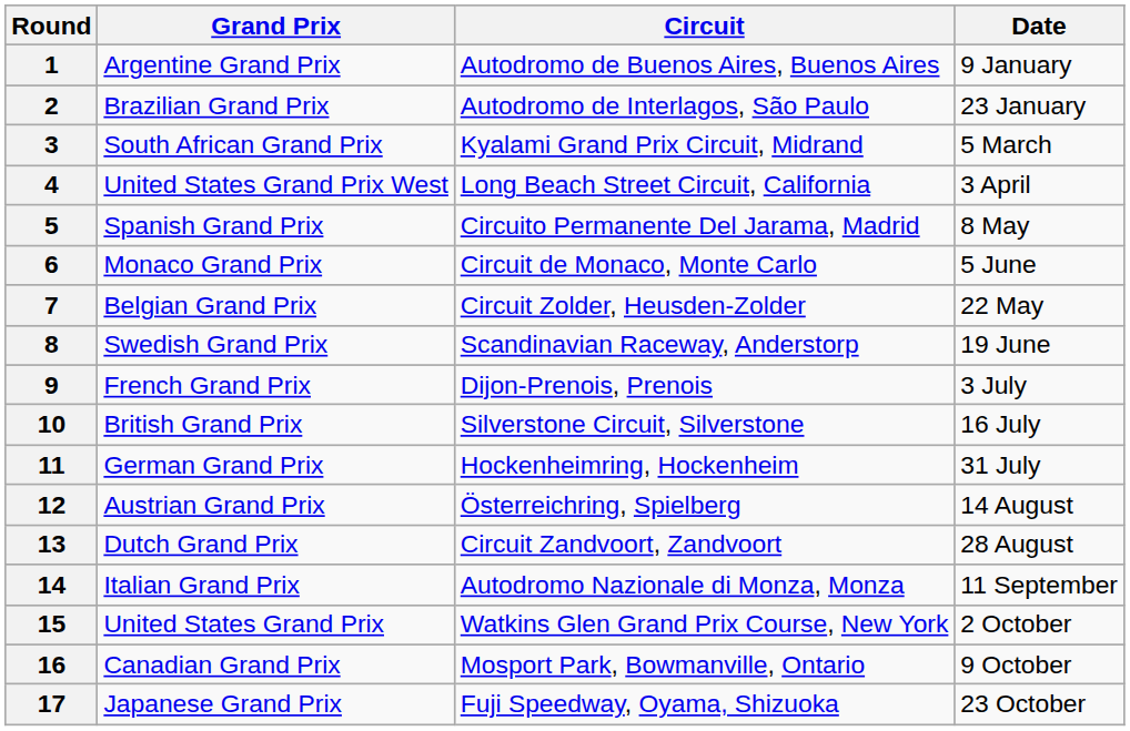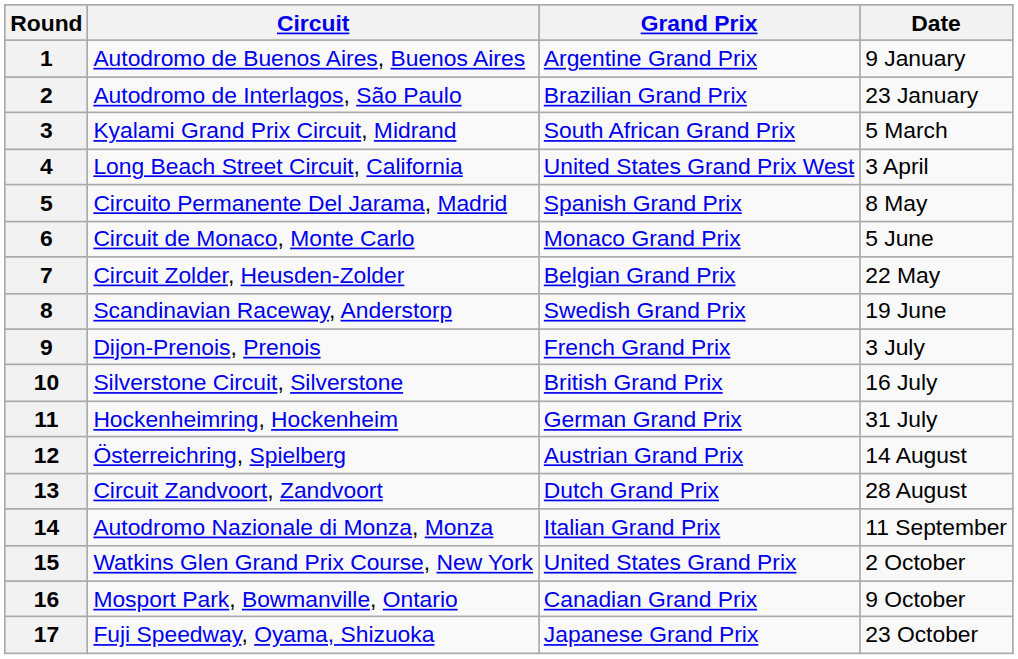 <table class="wikitable" style="font-size: 85%;">
 <tr>
 <th>Round</th>
+<th><a href='#'>Circuit</a></th>
 <th><a href='#'>Grand Prix</a></th>
-<th><a href='#'>Circuit</a></th>
 <th>Date</th>
 </tr>
 <tr>
 <th>1</th>
+<td> <a href='#'>Autodromo de Buenos Aires</a>, <a href='#'>Buenos Aires</a></td>
 <td><a href='#'>Argentine Grand Prix</a></td>
-<td> <a href='#'>Autodromo de Buenos Aires</a>, <a href='#'>Buenos Aires</a></td>
 <td>9 January</td>
 </tr>
 <tr>
 <th>2</th>
+<td> <a href='#'>Autodromo de Interlagos</a>, <a href='#'>São Paulo</a></td>
 <td><a href='#'>Brazilian Grand Prix</a></td>
-<td> <a href='#'>Autodromo de Interlagos</a>, <a href='#'>São Paulo</a></td>
 <td>23 January</td>
 </tr>
 <tr>
 <th>3</th>
+<td> <a href='#'>Kyalami Grand Prix Circuit</a>, <a href='#'>Midrand</a></td>
 <td><a href='#'>South African Grand Prix</a></td>
-<td> <a href='#'>Kyalami Grand Prix Circuit</a>, <a href='#'>Midrand</a></td>
 <td>5 March</td>
 </tr>
 <tr>
 <th>4</th>
+<td> <a href='#'>Long Beach Street Circuit</a>, <a href='#'>California</a></td>
 <td><a href='#'>United States Grand Prix West</a></td>
-<td> <a href='#'>Long Beach Street Circuit</a>, <a href='#'>California</a></td>
 <td>3 April</td>
 </tr>
 <tr>
 <th>5</th>
+<td> <a href='#'>Circuito Permanente Del Jarama</a>, <a href='#'>Madrid</a></td>
 <td><a href='#'>Spanish Grand Prix</a></td>
-<td> <a href='#'>Circuito Permanente Del Jarama</a>, <a href='#'>Madrid</a></td>
 <td>8 May</td>
 </tr>
 <tr>
 <th>6</th>
+<td> <a href='#'>Circuit de Monaco</a>, <a href='#'>Monte Carlo</a></td>
 <td><a href='#'>Monaco Grand Prix</a></td>
-<td> <a href='#'>Circuit de Monaco</a>, <a href='#'>Monte Carlo</a></td>
 <td>5 June</td>
 </tr>
 <tr>
 <th>7</th>
+<td> <a href='#'>Circuit Zolder</a>, <a href='#'>Heusden-Zolder</a></td>
 <td><a href='#'>Belgian Grand Prix</a></td>
-<td> <a href='#'>Circuit Zolder</a>, <a href='#'>Heusden-Zolder</a></td>
 <td>22 May</td>
 </tr>
 <tr>
 <th>8</th>
+<td> <a href='#'>Scandinavian Raceway</a>, <a href='#'>Anderstorp</a></td>
 <td><a href='#'>Swedish Grand Prix</a></td>
-<td> <a href='#'>Scandinavian Raceway</a>, <a href='#'>Anderstorp</a></td>
 <td>19 June</td>
 </tr>
 <tr>
 <th>9</th>
+<td> <a href='#'>Dijon-Prenois</a>, <a href='#'>Prenois</a></td>
 <td><a href='#'>French Grand Prix</a></td>
-<td> <a href='#'>Dijon-Prenois</a>, <a href='#'>Prenois</a></td>
 <td>3 July</td>
 </tr>
 <tr>
 <th>10</th>
+<td> <a href='#'>Silverstone Circuit</a>, <a href='#'>Silverstone</a></td>
 <td><a href='#'>British Grand Prix</a></td>
-<td> <a href='#'>Silverstone Circuit</a>, <a href='#'>Silverstone</a></td>
 <td>16 July</td>
 </tr>
 <tr>
 <th>11</th>
+<td> <a href='#'>Hockenheimring</a>, <a href='#'>Hockenheim</a></td>
 <td><a href='#'>German Grand Prix</a></td>
-<td> <a href='#'>Hockenheimring</a>, <a href='#'>Hockenheim</a></td>
 <td>31 July</td>
 </tr>
 <tr>
 <th>12</th>
+<td> <a href='#'>Österreichring</a>, <a href='#'>Spielberg</a></td>
 <td><a href='#'>Austrian Grand Prix</a></td>
-<td> <a href='#'>Österreichring</a>, <a href='#'>Spielberg</a></td>
 <td>14 August</td>
 </tr>
 <tr>
 <th>13</th>
+<td> <a href='#'>Circuit Zandvoort</a>, <a href='#'>Zandvoort</a></td>
 <td><a href='#'>Dutch Grand Prix</a></td>
-<td> <a href='#'>Circuit Zandvoort</a>, <a href='#'>Zandvoort</a></td>
 <td>28 August</td>
 </tr>
 <tr>
 <th>14</th>
+<td> <a href='#'>Autodromo Nazionale di Monza</a>, <a href='#'>Monza</a></td>
 <td><a href='#'>Italian Grand Prix</a></td>
-<td> <a href='#'>Autodromo Nazionale di Monza</a>, <a href='#'>Monza</a></td>
 <td>11 September</td>
 </tr>
 <tr>
 <th>15</th>
+<td> <a href='#'>Watkins Glen Grand Prix Course</a>, <a href='#'>New York</a></td>
 <td><a href='#'>United States Grand Prix</a></td>
-<td> <a href='#'>Watkins Glen Grand Prix Course</a>, <a href='#'>New York</a></td>
 <td>2 October</td>
 </tr>
 <tr>
 <th>16</th>
+<td> <a href='#'>Mosport Park</a>, <a href='#'>Bowmanville</a>, <a href='#'>Ontario</a></td>
 <td><a href='#'>Canadian Grand Prix</a></td>
-<td> <a href='#'>Mosport Park</a>, <a href='#'>Bowmanville</a>, <a href='#'>Ontario</a></td>
 <td>9 October</td>
 </tr>
 <tr>
 <th>17</th>
+<td> <a href='#'>Fuji Speedway</a>, <a href='#'>Oyama, Shizuoka</a></td>
 <td><a href='#'>Japanese Grand Prix</a></td>
-<td> <a href='#'>Fuji Speedway</a>, <a href='#'>Oyama, Shizuoka</a></td>
 <td>23 October</td>
 </tr>
 </table>
